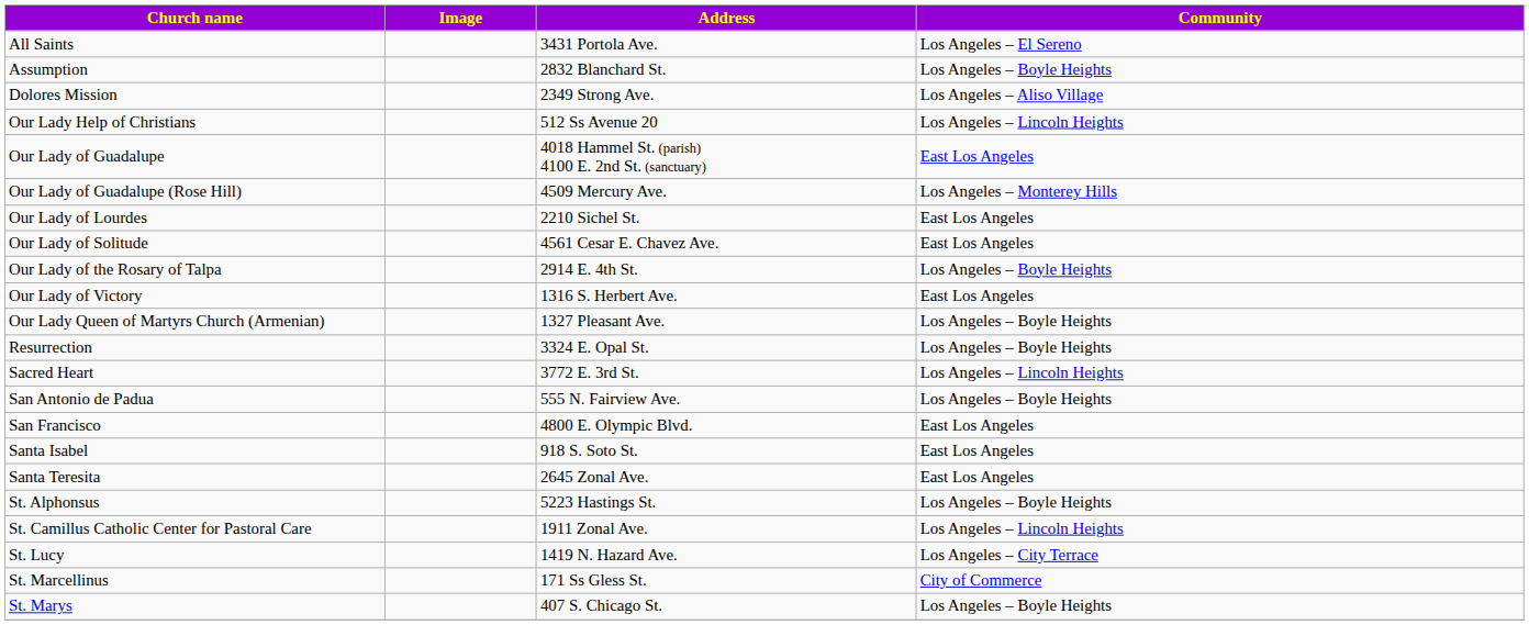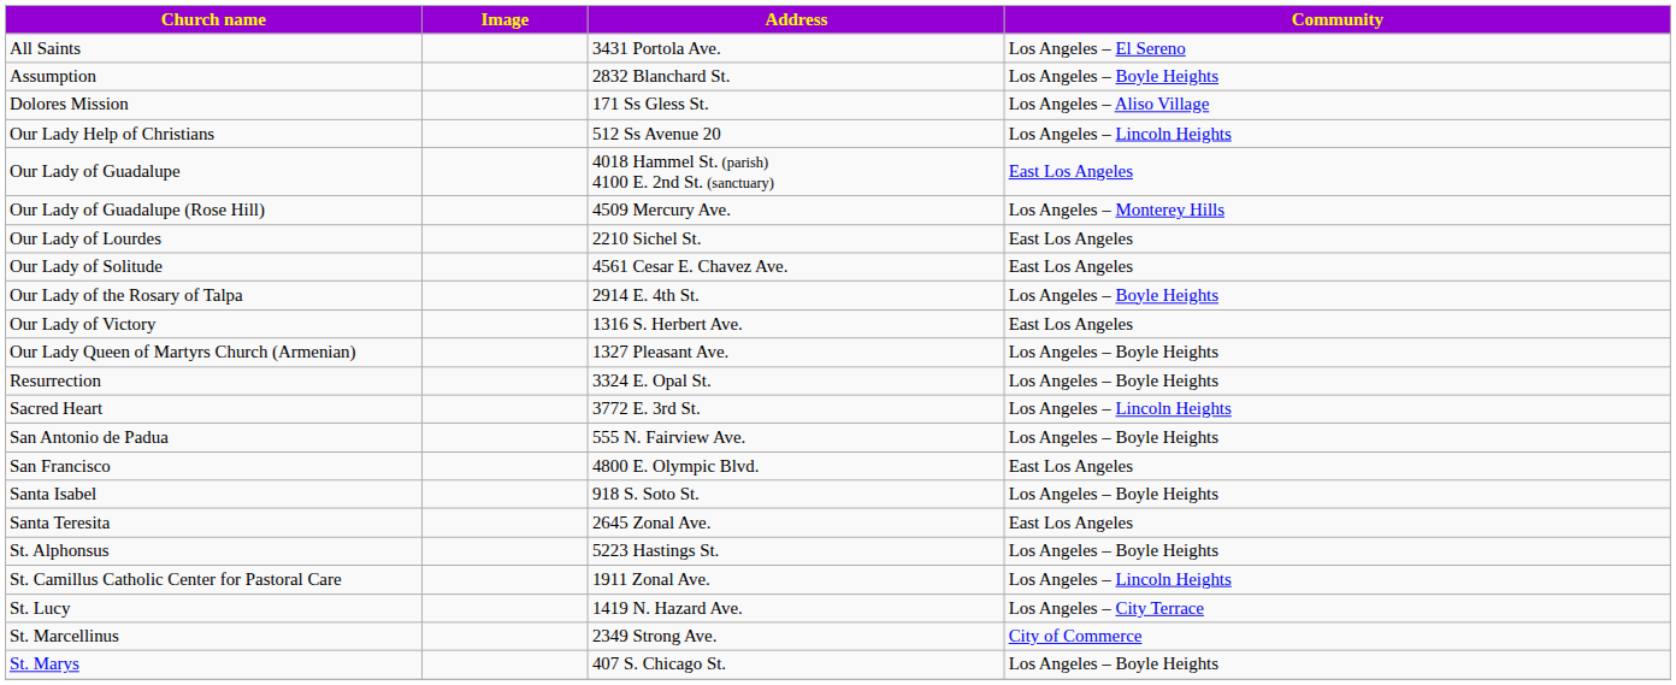 <table class="wikitable sortable" style="width:75%">
 <tr>
 <th style="background:darkviolet; color:yellow;" width="25%"><strong>Church name</strong></th>
 <th style="background:darkviolet; color:yellow;" width="10%"><strong>Image</strong></th>
 <th style="background:darkviolet; color:yellow;" width="25%"><strong>Address</strong></th>
 <th style="background:darkviolet; color:yellow;" width="15"><strong>Community</strong></th>
 </tr>
 <tr>
 <td>All Saints</td>
 <td></td>
 <td>3431 Portola Ave. <small></small></td>
 <td>Los Angeles – <a href='#'>El Sereno</a></td>
 </tr>
 <tr>
 <td>Assumption</td>
 <td></td>
 <td>2832 Blanchard St. <small></small></td>
 <td>Los Angeles – <a href='#'>Boyle Heights</a></td>
 </tr>
 <tr>
 <td>Dolores Mission</td>
 <td></td>
-<td>2349 Strong Ave. <small></small></td>
+<td>171 Ss Gless St. <small></small></td>
 <td>Los Angeles – <a href='#'>Aliso Village</a></td>
 </tr>
 <tr>
 <td>Our Lady Help of Christians</td>
 <td></td>
 <td>512 Ss Avenue 20 <small></small></td>
 <td>Los Angeles – <a href='#'>Lincoln Heights</a></td>
 </tr>
 <tr>
 <td>Our Lady of Guadalupe</td>
 <td></td>
 <td>4018 Hammel St.<small> (parish) </small><br>4100 E. 2nd St.<small> (sanctuary) </small></td>
 <td><a href='#'>East Los Angeles</a></td>
 </tr>
 <tr>
 <td>Our Lady of Guadalupe (Rose Hill)</td>
 <td></td>
 <td>4509 Mercury Ave. <small></small></td>
 <td>Los Angeles – <a href='#'>Monterey Hills</a></td>
 </tr>
 <tr>
 <td>Our Lady of Lourdes</td>
 <td></td>
 <td>2210 Sichel St. <small></small></td>
 <td>East Los Angeles</td>
 </tr>
 <tr>
 <td>Our Lady of Solitude</td>
 <td></td>
 <td>4561 Cesar E. Chavez Ave. <small></small></td>
 <td>East Los Angeles</td>
 </tr>
 <tr>
 <td>Our Lady of the Rosary of Talpa</td>
 <td></td>
 <td>2914 E. 4th St. <small></small></td>
 <td>Los Angeles – <a href='#'>Boyle Heights</a></td>
 </tr>
 <tr>
 <td>Our Lady of Victory</td>
 <td></td>
 <td>1316 S. Herbert Ave. <small></small></td>
 <td>East Los Angeles</td>
 </tr>
 <tr>
 <td>Our Lady Queen of Martyrs Church (Armenian)</td>
 <td></td>
 <td>1327 Pleasant Ave. <small></small></td>
 <td>Los Angeles – Boyle Heights</td>
 </tr>
 <tr>
 <td>Resurrection</td>
 <td></td>
 <td>3324 E. Opal St. <small></small></td>
 <td>Los Angeles – Boyle Heights</td>
 </tr>
 <tr>
 <td>Sacred Heart</td>
 <td></td>
 <td>3772 E. 3rd St. <small></small></td>
 <td>Los Angeles – <a href='#'>Lincoln Heights</a></td>
 </tr>
 <tr>
 <td>San Antonio de Padua</td>
 <td></td>
 <td>555 N. Fairview Ave. <small></small></td>
 <td>Los Angeles – Boyle Heights</td>
 </tr>
 <tr>
 <td>San Francisco</td>
 <td></td>
 <td>4800 E. Olympic Blvd. <small></small></td>
 <td>East Los Angeles</td>
 </tr>
 <tr>
 <td>Santa Isabel</td>
 <td></td>
 <td>918 S. Soto St. <small></small></td>
-<td>East Los Angeles</td>
+<td>Los Angeles – Boyle Heights</td>
 </tr>
 <tr>
 <td>Santa Teresita</td>
 <td></td>
 <td>2645 Zonal Ave. <small></small></td>
 <td>East Los Angeles</td>
 </tr>
 <tr>
 <td>St. Alphonsus</td>
 <td></td>
 <td>5223 Hastings St. <small></small></td>
 <td>Los Angeles – Boyle Heights</td>
 </tr>
 <tr>
 <td>St. Camillus Catholic Center for Pastoral Care</td>
 <td></td>
 <td>1911 Zonal Ave. <small></small></td>
 <td>Los Angeles – <a href='#'>Lincoln Heights</a></td>
 </tr>
 <tr>
 <td>St. Lucy</td>
 <td></td>
 <td>1419 N. Hazard Ave. <small></small></td>
 <td>Los Angeles – <a href='#'>City Terrace</a></td>
 </tr>
 <tr>
 <td>St. Marcellinus</td>
 <td></td>
-<td>171 Ss Gless St. <small></small></td>
+<td>2349 Strong Ave. <small></small></td>
 <td><a href='#'>City of Commerce</a></td>
 </tr>
 <tr>
 <td><a href='#'>St. Marys</a></td>
 <td></td>
 <td>407 S. Chicago St. <small></small></td>
 <td>Los Angeles – Boyle Heights</td>
 </tr>
 <tr ->
 </tr>
 </table>
